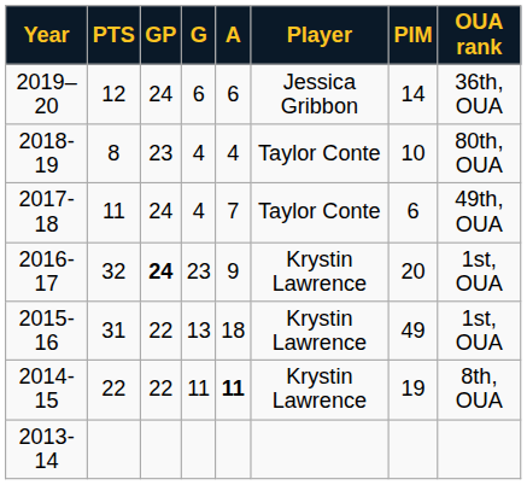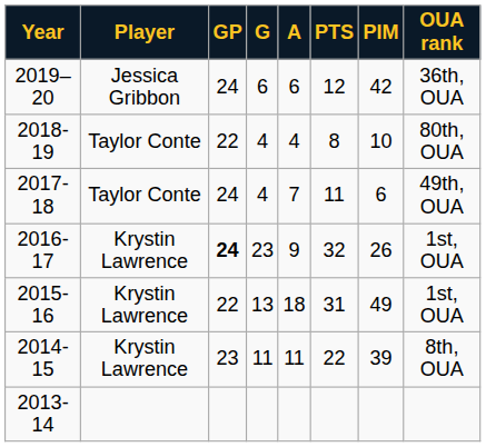 <table class="wikitable" width="30%">
 <tr align="center"  style=" background:#0A1928;color:#FFC422;">
 <td><strong>Year</strong></td>
-<td><strong>PTS</strong></td>
+<td><strong>Player</strong></td>
 <td><strong>GP</strong></td>
 <td><strong>G</strong></td>
 <td><strong>A</strong></td>
-<td><strong>Player</strong></td>
+<td><strong>PTS</strong></td>
 <td><strong>PIM</strong></td>
 <td><strong>OUA rank</strong></td>
 </tr>
 <tr align="center" bgcolor="">
 <td>2019–20</td>
-<td>12</td>
+<td>Jessica Gribbon</td>
 <td>24</td>
 <td>6</td>
 <td>6</td>
-<td>Jessica Gribbon</td>
-<td>14</td>
+<td>12</td>
+<td>42</td>
 <td>36th, OUA</td>
 </tr>
 <tr align="center" bgcolor="">
 <td>2018-19</td>
-<td>8</td>
-<td>23</td>
+<td>Taylor Conte</td>
+<td>22</td>
 <td>4</td>
 <td>4</td>
-<td>Taylor Conte</td>
+<td>8</td>
 <td>10</td>
 <td>80th, OUA</td>
 </tr>
 <tr align="center" bgcolor="">
 <td>2017-18</td>
-<td>11</td>
+<td>Taylor Conte</td>
 <td>24</td>
 <td>4</td>
 <td>7</td>
-<td>Taylor Conte</td>
+<td>11</td>
 <td>6</td>
 <td>49th, OUA</td>
 </tr>
 <tr align="center" bgcolor="">
 <td>2016-17</td>
-<td>32</td>
+<td>Krystin Lawrence</td>
 <td><strong>24</strong></td>
 <td>23</td>
 <td>9</td>
-<td>Krystin Lawrence</td>
-<td>20</td>
+<td>32</td>
+<td>26</td>
 <td>1st, OUA</td>
 </tr>
 <tr align="center" bgcolor="">
 <td>2015-16</td>
-<td>31</td>
+<td>Krystin Lawrence</td>
 <td>22</td>
 <td>13</td>
 <td>18</td>
-<td>Krystin Lawrence</td>
+<td>31</td>
 <td>49</td>
 <td>1st, OUA</td>
 </tr>
 <tr align="center" bgcolor="">
 <td>2014-15</td>
+<td>Krystin Lawrence</td>
+<td>23</td>
+<td>11</td>
+<td>11</td>
 <td>22</td>
-<td>22</td>
-<td>11</td>
-<td><strong>11</strong></td>
-<td>Krystin Lawrence</td>
-<td>19</td>
+<td>39</td>
 <td>8th, OUA</td>
 </tr>
 <tr align="center" bgcolor="">
 <td>2013-14</td>
 <td></td>
 <td></td>
 <td></td>
 <td></td>
 <td></td>
 <td></td>
 <td></td>
 </tr>
 </table>
